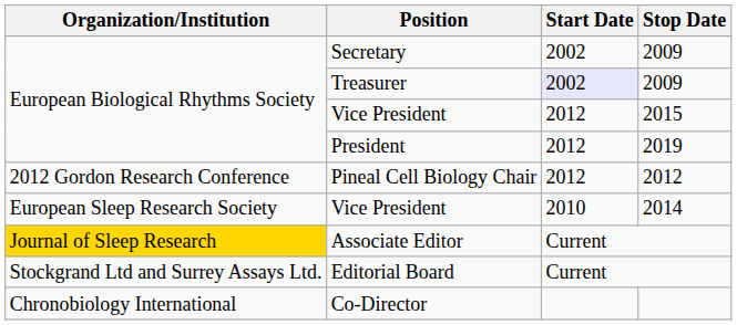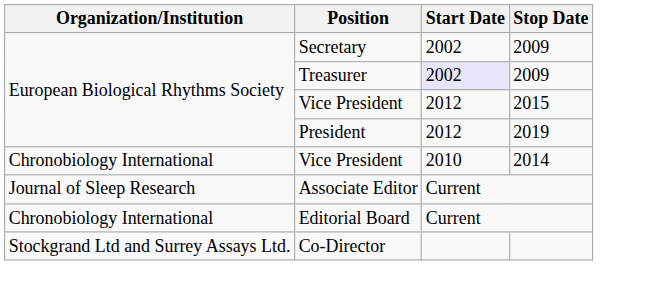 <table class="wikitable">
 <tr>
 <th>Organization/Institution</th>
 <th>Position</th>
 <th>Start Date</th>
 <th>Stop Date</th>
 </tr>
 <tr>
 <td rowspan="4">European Biological Rhythms Society</td>
 <td>Secretary</td>
 <td>2002</td>
 <td>2009</td>
 </tr>
 <tr>
 <td>Treasurer</td>
 <td style="background: lavender;">2002</td>
 <td>2009</td>
 </tr>
 <tr>
 <td>Vice President</td>
 <td>2012</td>
 <td>2015</td>
 </tr>
 <tr>
 <td>President</td>
 <td>2012</td>
 <td>2019</td>
 </tr>
 <tr>
-<td>2012 Gordon Research Conference</td>
-<td>Pineal Cell Biology Chair</td>
-<td>2012</td>
-<td>2012</td>
-</tr>
-<tr>
-<td>European Sleep Research Society</td>
+<td>Chronobiology International</td>
 <td>Vice President</td>
 <td>2010</td>
 <td>2014</td>
 </tr>
 <tr>
-<td style="background: gold;">Journal of Sleep Research</td>
+<td>Journal of Sleep Research</td>
 <td>Associate Editor</td>
 <td colspan="2">Current</td>
 </tr>
 <tr>
-<td>Stockgrand Ltd and Surrey Assays Ltd.</td>
+<td>Chronobiology International</td>
 <td>Editorial Board</td>
 <td colspan="2">Current</td>
 </tr>
 <tr>
-<td>Chronobiology International</td>
+<td>Stockgrand Ltd and Surrey Assays Ltd.</td>
 <td>Co-Director</td>
 <td></td>
 <td></td>
 </tr>
 </table>
